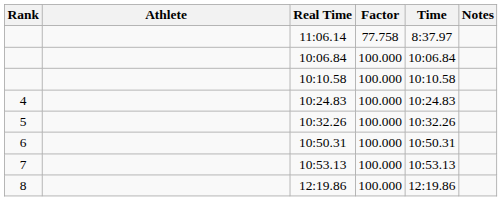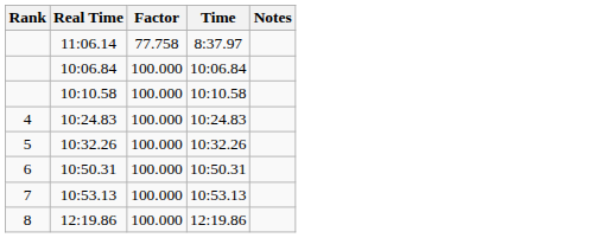 <table class="wikitable" style="text-align:center">
 <tr>
 <th>Rank</th>
-<th Style="width:18em">Athlete</th>
 <th>Real Time</th>
 <th>Factor</th>
 <th>Time</th>
 <th>Notes</th>
 </tr>
 <tr>
 <td></td>
-<td style="text-align:left"></td>
 <td>11:06.14</td>
 <td>77.758</td>
 <td>8:37.97</td>
 <td></td>
 </tr>
 <tr>
 <td></td>
-<td style="text-align:left"></td>
 <td>10:06.84</td>
 <td>100.000</td>
 <td>10:06.84</td>
 <td></td>
 </tr>
 <tr>
 <td></td>
-<td style="text-align:left"></td>
 <td>10:10.58</td>
 <td>100.000</td>
 <td>10:10.58</td>
 <td></td>
 </tr>
 <tr>
 <td>4</td>
-<td style="text-align:left"></td>
 <td>10:24.83</td>
 <td>100.000</td>
 <td>10:24.83</td>
 <td></td>
 </tr>
 <tr>
 <td>5</td>
-<td style="text-align:left"></td>
 <td>10:32.26</td>
 <td>100.000</td>
 <td>10:32.26</td>
 <td></td>
 </tr>
 <tr>
 <td>6</td>
-<td style="text-align:left"></td>
 <td>10:50.31</td>
 <td>100.000</td>
 <td>10:50.31</td>
 <td></td>
 </tr>
 <tr>
 <td>7</td>
-<td style="text-align:left"></td>
 <td>10:53.13</td>
 <td>100.000</td>
 <td>10:53.13</td>
 <td></td>
 </tr>
 <tr>
 <td>8</td>
-<td style="text-align:left"></td>
 <td>12:19.86</td>
 <td>100.000</td>
 <td>12:19.86</td>
 <td></td>
 </tr>
 </table>
